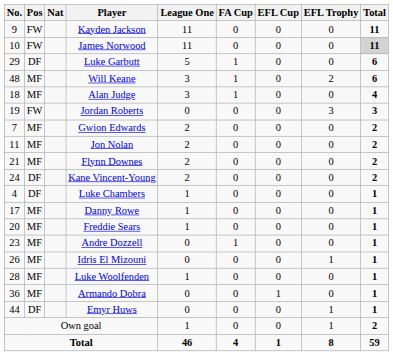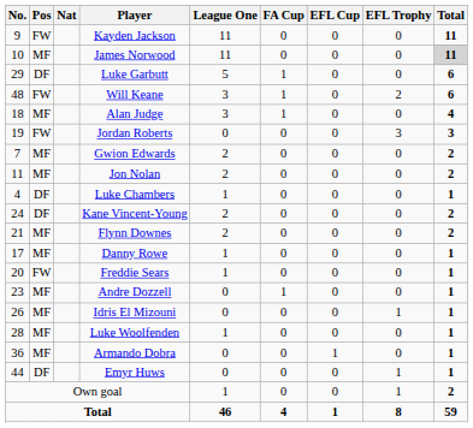 <table class="wikitable" style="text-align:center">
 <tr>
 <th width=0%>No.</th>
 <th width=0%>Pos</th>
 <th width=0%>Nat</th>
 <th width=0%>Player</th>
 <th width=0%>League One</th>
 <th width=0%>FA Cup</th>
 <th width=0%>EFL Cup</th>
 <th width=0%>EFL Trophy</th>
 <th width=0%>Total</th>
 </tr>
 <tr>
 <td>9</td>
 <td>FW</td>
 <td align="left"></td>
 <td><a href='#'>Kayden Jackson</a></td>
 <td>11</td>
 <td>0</td>
 <td>0</td>
 <td>0</td>
 <td><strong>11</strong></td>
 </tr>
 <tr>
 <td>10</td>
-<td>FW</td>
+<td>MF</td>
 <td align="left"></td>
 <td><a href='#'>James Norwood</a></td>
 <td>11</td>
 <td>0</td>
 <td>0</td>
 <td>0</td>
 <td style="background: lightgrey;"><strong>11</strong></td>
 </tr>
 <tr>
 <td>29</td>
 <td>DF</td>
 <td align="left"></td>
 <td><a href='#'>Luke Garbutt</a></td>
 <td>5</td>
 <td>1</td>
 <td>0</td>
 <td>0</td>
 <td><strong>6</strong></td>
 </tr>
 <tr>
 <td>48</td>
-<td>MF</td>
+<td>FW</td>
 <td align="left"></td>
 <td><a href='#'>Will Keane</a></td>
 <td>3</td>
 <td>1</td>
 <td>0</td>
 <td>2</td>
 <td><strong>6</strong></td>
 </tr>
 <tr>
 <td>18</td>
 <td>MF</td>
 <td align="left"></td>
 <td><a href='#'>Alan Judge</a></td>
 <td>3</td>
 <td>1</td>
 <td>0</td>
 <td>0</td>
 <td><strong>4</strong></td>
 </tr>
 <tr>
 <td>19</td>
 <td>FW</td>
 <td align="left"></td>
 <td><a href='#'>Jordan Roberts</a></td>
 <td>0</td>
 <td>0</td>
 <td>0</td>
 <td>3</td>
 <td><strong>3</strong></td>
 </tr>
 <tr>
 <td>7</td>
 <td>MF</td>
 <td align="left"></td>
 <td><a href='#'>Gwion Edwards</a></td>
 <td>2</td>
 <td>0</td>
 <td>0</td>
 <td>0</td>
 <td><strong>2</strong></td>
 </tr>
 <tr>
 <td>11</td>
 <td>MF</td>
 <td align="left"></td>
 <td><a href='#'>Jon Nolan</a></td>
 <td>2</td>
 <td>0</td>
 <td>0</td>
 <td>0</td>
 <td><strong>2</strong></td>
 </tr>
 <tr>
-<td>21</td>
-<td>MF</td>
+<td>4</td>
+<td>DF</td>
 <td align="left"></td>
-<td><a href='#'>Flynn Downes</a></td>
-<td>2</td>
+<td><a href='#'>Luke Chambers</a></td>
+<td>1</td>
 <td>0</td>
 <td>0</td>
 <td>0</td>
-<td><strong>2</strong></td>
+<td><strong>1</strong></td>
 </tr>
 <tr>
 <td>24</td>
 <td>DF</td>
 <td align="left"></td>
 <td><a href='#'>Kane Vincent-Young</a></td>
 <td>2</td>
 <td>0</td>
 <td>0</td>
 <td>0</td>
 <td><strong>2</strong></td>
 </tr>
 <tr>
-<td>4</td>
-<td>DF</td>
+<td>21</td>
+<td>MF</td>
 <td align="left"></td>
-<td><a href='#'>Luke Chambers</a></td>
-<td>1</td>
+<td><a href='#'>Flynn Downes</a></td>
+<td>2</td>
 <td>0</td>
 <td>0</td>
 <td>0</td>
-<td><strong>1</strong></td>
+<td><strong>2</strong></td>
 </tr>
 <tr>
 <td>17</td>
 <td>MF</td>
 <td align="left"></td>
 <td><a href='#'>Danny Rowe</a></td>
 <td>1</td>
 <td>0</td>
 <td>0</td>
 <td>0</td>
 <td><strong>1</strong></td>
 </tr>
 <tr>
 <td>20</td>
-<td>MF</td>
+<td>FW</td>
 <td align="left"></td>
 <td><a href='#'>Freddie Sears</a></td>
 <td>1</td>
 <td>0</td>
 <td>0</td>
 <td>0</td>
 <td><strong>1</strong></td>
 </tr>
 <tr>
 <td>23</td>
 <td>MF</td>
 <td align="left"></td>
 <td><a href='#'>Andre Dozzell</a></td>
 <td>0</td>
 <td>1</td>
 <td>0</td>
 <td>0</td>
 <td><strong>1</strong></td>
 </tr>
 <tr>
 <td>26</td>
 <td>MF</td>
 <td align="left"></td>
 <td><a href='#'>Idris El Mizouni</a></td>
 <td>0</td>
 <td>0</td>
 <td>0</td>
 <td>1</td>
 <td><strong>1</strong></td>
 </tr>
 <tr>
 <td>28</td>
 <td>MF</td>
 <td align="left"></td>
 <td><a href='#'>Luke Woolfenden</a></td>
 <td>1</td>
 <td>0</td>
 <td>0</td>
 <td>0</td>
 <td><strong>1</strong></td>
 </tr>
 <tr>
 <td>36</td>
 <td>MF</td>
 <td align="left"></td>
 <td><a href='#'>Armando Dobra</a></td>
 <td>0</td>
 <td>0</td>
 <td>1</td>
 <td>0</td>
 <td><strong>1</strong></td>
 </tr>
 <tr>
 <td>44</td>
 <td>DF</td>
 <td align="left"></td>
 <td><a href='#'>Emyr Huws</a></td>
 <td>0</td>
 <td>0</td>
 <td>0</td>
 <td>1</td>
 <td><strong>1</strong></td>
 </tr>
 <tr>
 <td colspan=4>Own goal</td>
 <td>1</td>
 <td>0</td>
 <td>0</td>
 <td>1</td>
 <td><strong>2</strong></td>
 </tr>
 <tr>
 <td colspan=4><strong>Total</strong></td>
 <td><strong>46</strong></td>
 <td><strong>4</strong></td>
 <td><strong>1</strong></td>
 <td><strong>8</strong></td>
 <td><strong>59</strong></td>
 </tr>
 </table>
